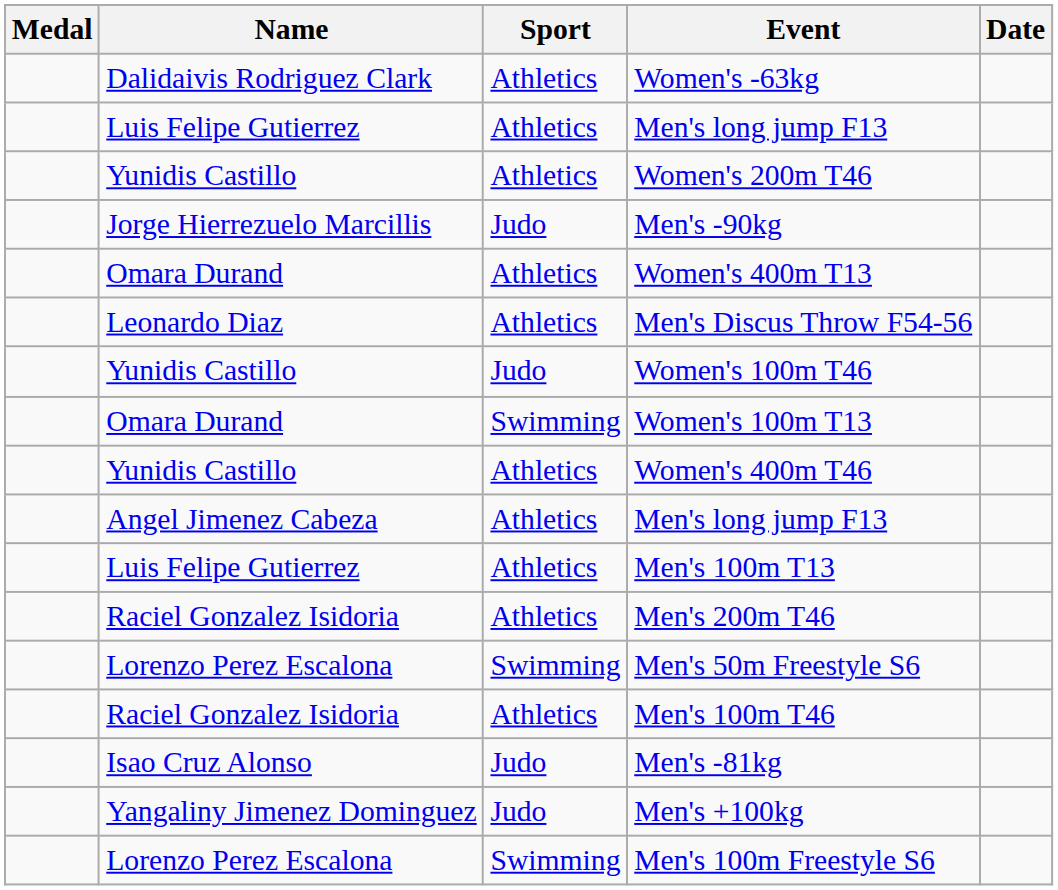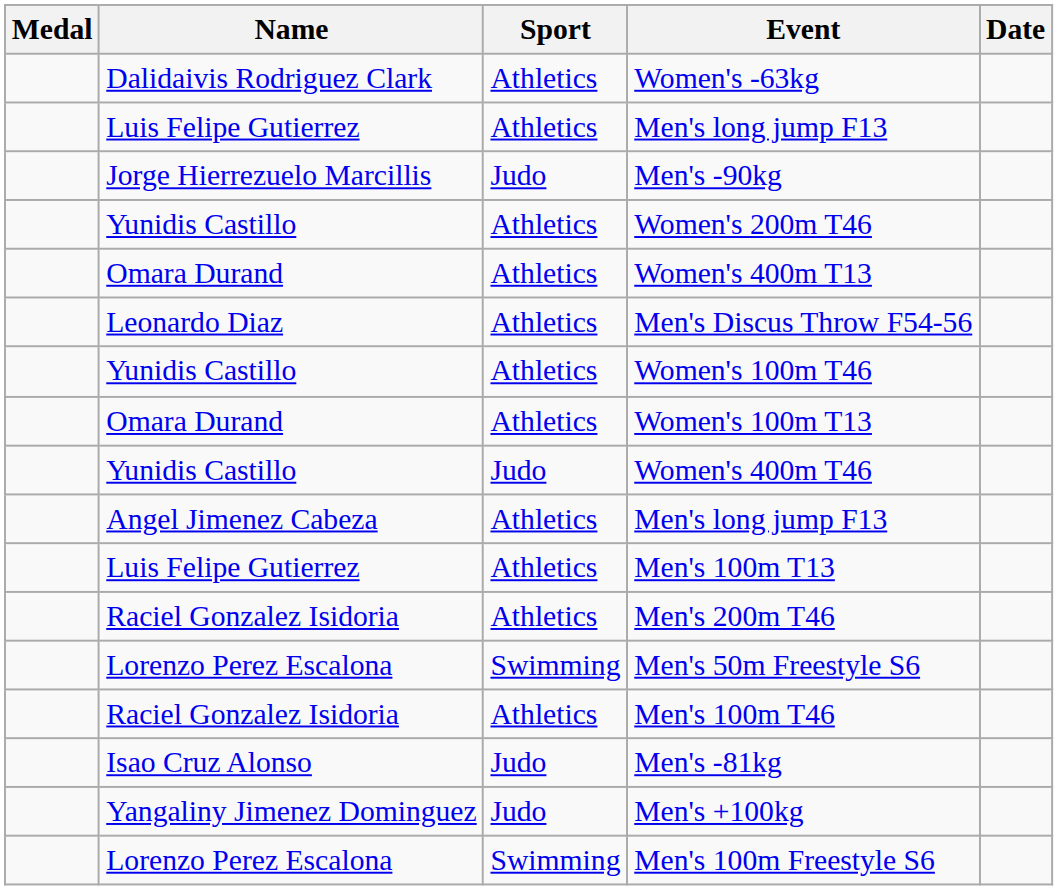 <table class="wikitable sortable" style="font-size: 95%">
 <tr>
 <th>Medal</th>
 <th>Name</th>
 <th>Sport</th>
 <th>Event</th>
 <th>Date</th>
 </tr>
 <tr>
 <td></td>
 <td><a href='#'>Dalidaivis Rodriguez Clark</a></td>
 <td><a href='#'>Athletics</a></td>
 <td><a href='#'>Women's -63kg</a></td>
 <td></td>
 </tr>
 <tr>
 <td></td>
 <td><a href='#'>Luis Felipe Gutierrez</a></td>
 <td><a href='#'>Athletics</a></td>
 <td><a href='#'>Men's long jump F13</a></td>
 <td></td>
 </tr>
 <tr>
 <td></td>
-<td><a href='#'>Yunidis Castillo</a></td>
-<td><a href='#'>Athletics</a></td>
-<td><a href='#'>Women's 200m T46</a></td>
+<td><a href='#'>Jorge Hierrezuelo Marcillis</a></td>
+<td><a href='#'>Judo</a></td>
+<td><a href='#'>Men's -90kg</a></td>
 <td></td>
 </tr>
 <tr>
 <td></td>
-<td><a href='#'>Jorge Hierrezuelo Marcillis</a></td>
-<td><a href='#'>Judo</a></td>
-<td><a href='#'>Men's -90kg</a></td>
+<td><a href='#'>Yunidis Castillo</a></td>
+<td><a href='#'>Athletics</a></td>
+<td><a href='#'>Women's 200m T46</a></td>
 <td></td>
 </tr>
 <tr>
 <td></td>
 <td><a href='#'>Omara Durand</a></td>
 <td><a href='#'>Athletics</a></td>
 <td><a href='#'>Women's 400m T13</a></td>
 <td></td>
 </tr>
 <tr>
 <td></td>
 <td><a href='#'>Leonardo Diaz</a></td>
 <td><a href='#'>Athletics</a></td>
 <td><a href='#'>Men's Discus Throw F54-56</a></td>
 <td></td>
 </tr>
 <tr>
 <td></td>
 <td><a href='#'>Yunidis Castillo</a></td>
-<td><a href='#'>Judo</a></td>
+<td><a href='#'>Athletics</a></td>
 <td><a href='#'>Women's 100m T46</a></td>
 <td></td>
 </tr>
 <tr>
 <td></td>
 <td><a href='#'>Omara Durand</a></td>
-<td><a href='#'>Swimming</a></td>
+<td><a href='#'>Athletics</a></td>
 <td><a href='#'>Women's 100m T13</a></td>
 <td></td>
 </tr>
 <tr>
 <td></td>
 <td><a href='#'>Yunidis Castillo</a></td>
-<td><a href='#'>Athletics</a></td>
+<td><a href='#'>Judo</a></td>
 <td><a href='#'>Women's 400m T46</a></td>
 <td></td>
 </tr>
 <tr>
 <td></td>
 <td><a href='#'>Angel Jimenez Cabeza</a></td>
 <td><a href='#'>Athletics</a></td>
 <td><a href='#'>Men's long jump F13</a></td>
 <td></td>
 </tr>
 <tr>
 <td></td>
 <td><a href='#'>Luis Felipe Gutierrez</a></td>
 <td><a href='#'>Athletics</a></td>
 <td><a href='#'>Men's 100m T13</a></td>
 <td></td>
 </tr>
 <tr>
 <td></td>
 <td><a href='#'>Raciel Gonzalez Isidoria</a></td>
 <td><a href='#'>Athletics</a></td>
 <td><a href='#'>Men's 200m T46</a></td>
 <td></td>
 </tr>
 <tr>
 <td></td>
 <td><a href='#'>Lorenzo Perez Escalona</a></td>
 <td><a href='#'>Swimming</a></td>
 <td><a href='#'>Men's 50m Freestyle S6</a></td>
 <td></td>
 </tr>
 <tr>
 <td></td>
 <td><a href='#'>Raciel Gonzalez Isidoria</a></td>
 <td><a href='#'>Athletics</a></td>
 <td><a href='#'>Men's 100m T46</a></td>
 <td></td>
 </tr>
 <tr>
 <td></td>
 <td><a href='#'>Isao Cruz Alonso</a></td>
 <td><a href='#'>Judo</a></td>
 <td><a href='#'>Men's -81kg</a></td>
 <td></td>
 </tr>
 <tr>
 <td></td>
 <td><a href='#'>Yangaliny Jimenez Dominguez</a></td>
 <td><a href='#'>Judo</a></td>
 <td><a href='#'>Men's +100kg</a></td>
 <td></td>
 </tr>
 <tr>
 <td></td>
 <td><a href='#'>Lorenzo Perez Escalona</a></td>
 <td><a href='#'>Swimming</a></td>
 <td><a href='#'>Men's 100m Freestyle S6</a></td>
 <td></td>
 </tr>
 </table>
